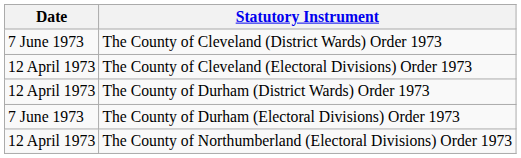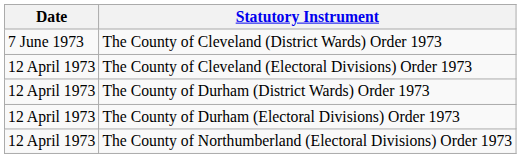 <table class="wikitable sortable">
 <tr>
 <th>Date</th>
 <th><a href='#'>Statutory Instrument</a></th>
 </tr>
 <tr>
 <td>7 June 1973</td>
 <td>The County of Cleveland (District Wards) Order 1973</td>
 </tr>
 <tr>
 <td>12 April 1973</td>
 <td>The County of Cleveland (Electoral Divisions) Order 1973</td>
 </tr>
 <tr>
 <td>12 April 1973</td>
 <td>The County of Durham (District Wards) Order 1973</td>
 </tr>
 <tr>
-<td>7 June 1973</td>
+<td>12 April 1973</td>
 <td>The County of Durham (Electoral Divisions) Order 1973</td>
 </tr>
 <tr>
 <td>12 April 1973</td>
 <td>The County of Northumberland (Electoral Divisions) Order 1973</td>
 </tr>
 </table>
